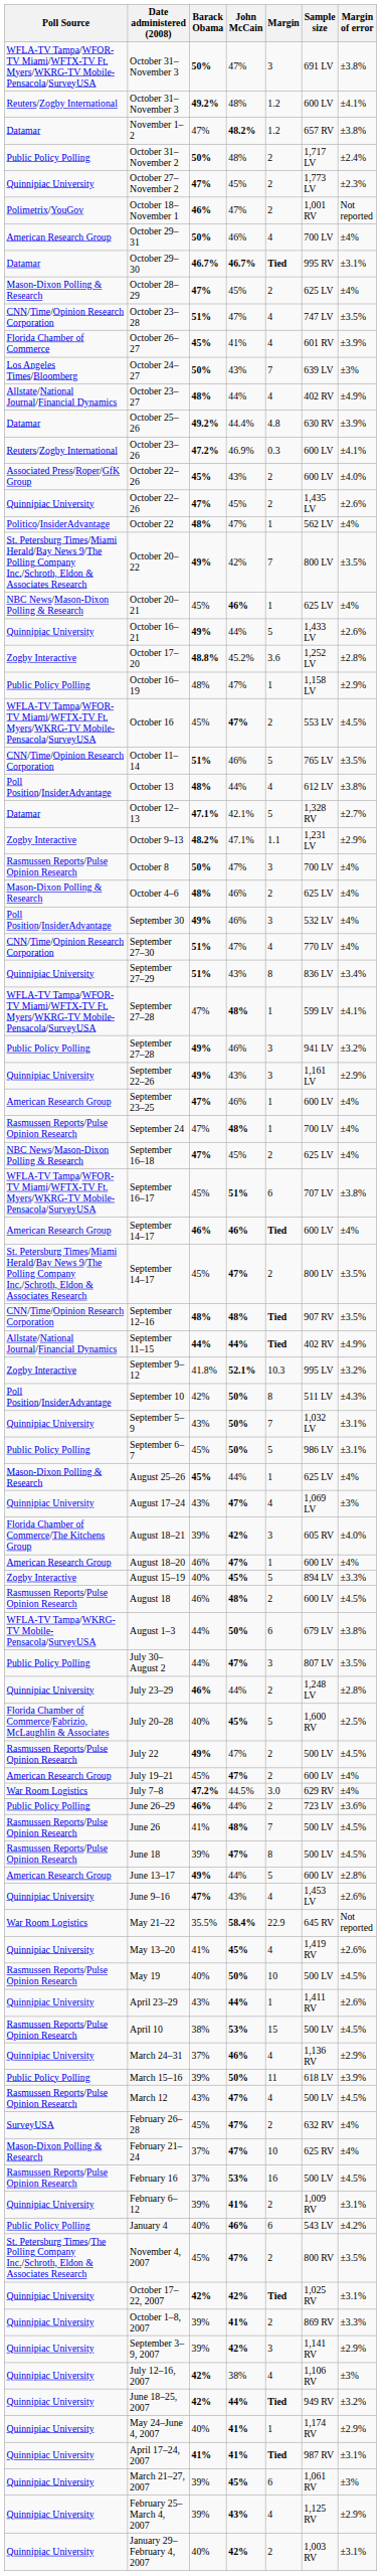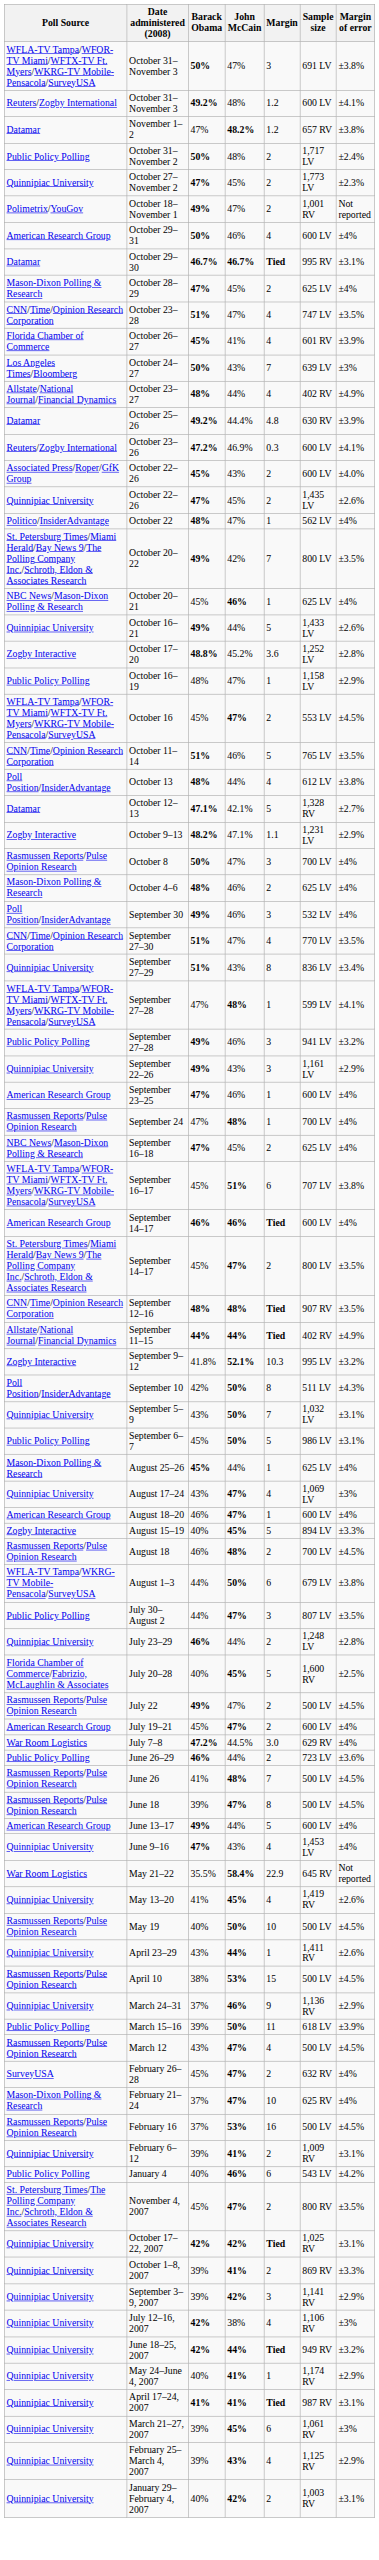 <table class="wikitable collapsible">
 <tr>
 <th>Poll Source</th>
 <th>Date administered (2008)</th>
 <th>Barack Obama</th>
 <th>John McCain</th>
 <th>Margin</th>
 <th>Sample size</th>
 <th>Margin of error</th>
 </tr>
 <tr>
 <td><a href='#'>WFLA-TV Tampa</a>/<a href='#'>WFOR-TV Miami</a>/<a href='#'>WFTX-TV Ft. Myers</a>/<a href='#'>WKRG-TV Mobile-Pensacola</a>/<a href='#'>SurveyUSA</a></td>
 <td>October 31–November 3</td>
 <td><strong>50%</strong></td>
 <td>47%</td>
 <td>3</td>
 <td>691 LV</td>
 <td>±3.8%</td>
 </tr>
 <tr>
 <td><a href='#'>Reuters</a>/<a href='#'>Zogby International</a></td>
 <td>October 31–November 3</td>
 <td><strong>49.2%</strong></td>
 <td>48%</td>
 <td>1.2</td>
 <td>600 LV</td>
 <td>±4.1%</td>
 </tr>
 <tr>
 <td><a href='#'>Datamar</a></td>
 <td>November 1–2</td>
 <td>47%</td>
 <td><strong>48.2%</strong></td>
 <td>1.2</td>
 <td>657 RV</td>
 <td>±3.8%</td>
 </tr>
 <tr>
 <td><a href='#'>Public Policy Polling</a></td>
 <td>October 31–November 2</td>
 <td><strong>50%</strong></td>
 <td>48%</td>
 <td>2</td>
 <td>1,717 LV</td>
 <td>±2.4%</td>
 </tr>
 <tr>
 <td><a href='#'>Quinnipiac University</a></td>
 <td>October 27–November 2</td>
 <td><strong>47%</strong></td>
 <td>45%</td>
 <td>2</td>
 <td>1,773 LV</td>
 <td>±2.3%</td>
 </tr>
 <tr>
 <td><a href='#'>Polimetrix</a>/<a href='#'>YouGov</a></td>
 <td>October 18–November 1</td>
-<td><strong>46%</strong></td>
+<td><strong>49%</strong></td>
 <td>47%</td>
 <td>2</td>
 <td>1,001 RV</td>
 <td>Not reported</td>
 </tr>
 <tr>
 <td><a href='#'>American Research Group</a></td>
 <td>October 29–31</td>
 <td><strong>50%</strong></td>
 <td>46%</td>
 <td>4</td>
-<td>700 LV</td>
+<td>600 LV</td>
 <td>±4%</td>
 </tr>
 <tr>
 <td><a href='#'>Datamar</a></td>
 <td>October 29–30</td>
 <td><strong>46.7%</strong></td>
 <td><strong>46.7%</strong></td>
 <td><strong>Tied</strong></td>
 <td>995 RV</td>
 <td>±3.1%</td>
 </tr>
 <tr>
 <td><a href='#'>Mason-Dixon Polling & Research</a></td>
 <td>October 28–29</td>
 <td><strong>47%</strong></td>
 <td>45%</td>
 <td>2</td>
 <td>625 LV</td>
 <td>±4%</td>
 </tr>
 <tr>
 <td><a href='#'>CNN</a>/<a href='#'>Time</a>/<a href='#'>Opinion Research Corporation</a></td>
 <td>October 23–28</td>
 <td><strong>51%</strong></td>
 <td>47%</td>
 <td>4</td>
 <td>747 LV</td>
 <td>±3.5%</td>
 </tr>
 <tr>
 <td><a href='#'>Florida Chamber of Commerce</a></td>
 <td>October 26–27</td>
 <td><strong>45%</strong></td>
 <td>41%</td>
 <td>4</td>
 <td>601 RV</td>
 <td>±3.9%</td>
 </tr>
 <tr>
 <td><a href='#'>Los Angeles Times</a>/<a href='#'>Bloomberg</a></td>
 <td>October 24–27</td>
 <td><strong>50%</strong></td>
 <td>43%</td>
 <td>7</td>
 <td>639 LV</td>
 <td>±3%</td>
 </tr>
 <tr>
 <td><a href='#'>Allstate</a>/<a href='#'>National Journal</a>/<a href='#'>Financial Dynamics</a></td>
 <td>October 23–27</td>
 <td><strong>48%</strong></td>
 <td>44%</td>
 <td>4</td>
 <td>402 RV</td>
 <td>±4.9%</td>
 </tr>
 <tr>
 <td><a href='#'>Datamar</a></td>
 <td>October 25–26</td>
 <td><strong>49.2%</strong></td>
 <td>44.4%</td>
 <td>4.8</td>
 <td>630 RV</td>
 <td>±3.9%</td>
 </tr>
 <tr>
 <td><a href='#'>Reuters</a>/<a href='#'>Zogby International</a></td>
 <td>October 23–26</td>
 <td><strong>47.2%</strong></td>
 <td>46.9%</td>
 <td>0.3</td>
 <td>600 LV</td>
 <td>±4.1%</td>
 </tr>
 <tr>
 <td><a href='#'>Associated Press</a>/<a href='#'>Roper</a>/<a href='#'>GfK Group</a></td>
 <td>October 22–26</td>
 <td><strong>45%</strong></td>
 <td>43%</td>
 <td>2</td>
 <td>600 LV</td>
 <td>±4.0%</td>
 </tr>
 <tr>
 <td><a href='#'>Quinnipiac University</a></td>
 <td>October 22–26</td>
 <td><strong>47%</strong></td>
 <td>45%</td>
 <td>2</td>
 <td>1,435 LV</td>
 <td>±2.6%</td>
 </tr>
 <tr>
 <td><a href='#'>Politico</a>/<a href='#'>InsiderAdvantage</a></td>
 <td>October 22</td>
 <td><strong>48%</strong></td>
 <td>47%</td>
 <td>1</td>
 <td>562 LV</td>
 <td>±4%</td>
 </tr>
 <tr>
 <td><a href='#'>St. Petersburg Times</a>/<a href='#'>Miami Herald</a>/<a href='#'>Bay News 9</a>/<a href='#'>The Polling Company Inc.</a>/<a href='#'>Schroth, Eldon & Associates Research</a></td>
 <td>October 20–22</td>
 <td><strong>49%</strong></td>
 <td>42%</td>
 <td>7</td>
 <td>800 LV</td>
 <td>±3.5%</td>
 </tr>
 <tr>
 <td><a href='#'>NBC News</a>/<a href='#'>Mason-Dixon Polling & Research</a></td>
 <td>October 20–21</td>
 <td>45%</td>
 <td><strong>46%</strong></td>
 <td>1</td>
 <td>625 LV</td>
 <td>±4%</td>
 </tr>
 <tr>
 <td><a href='#'>Quinnipiac University</a></td>
 <td>October 16–21</td>
 <td><strong>49%</strong></td>
 <td>44%</td>
 <td>5</td>
 <td>1,433 LV</td>
 <td>±2.6%</td>
 </tr>
 <tr>
 <td><a href='#'>Zogby Interactive</a></td>
 <td>October 17–20</td>
 <td><strong>48.8%</strong></td>
 <td>45.2%</td>
 <td>3.6</td>
 <td>1,252 LV</td>
 <td>±2.8%</td>
 </tr>
 <tr>
 <td><a href='#'>Public Policy Polling</a></td>
 <td>October 16–19</td>
 <td>48%</td>
 <td>47%</td>
 <td>1</td>
 <td>1,158 LV</td>
 <td>±2.9%</td>
 </tr>
 <tr>
 <td><a href='#'>WFLA-TV Tampa</a>/<a href='#'>WFOR-TV Miami</a>/<a href='#'>WFTX-TV Ft. Myers</a>/<a href='#'>WKRG-TV Mobile-Pensacola</a>/<a href='#'>SurveyUSA</a></td>
 <td>October 16</td>
 <td>45%</td>
 <td><strong>47%</strong></td>
 <td>2</td>
 <td>553 LV</td>
 <td>±4.5%</td>
 </tr>
 <tr>
 <td><a href='#'>CNN</a>/<a href='#'>Time</a>/<a href='#'>Opinion Research Corporation</a></td>
 <td>October 11–14</td>
 <td><strong>51%</strong></td>
 <td>46%</td>
 <td>5</td>
 <td>765 LV</td>
 <td>±3.5%</td>
 </tr>
 <tr>
 <td><a href='#'>Poll Position</a>/<a href='#'>InsiderAdvantage</a></td>
 <td>October 13</td>
 <td><strong>48%</strong></td>
 <td>44%</td>
 <td>4</td>
 <td>612 LV</td>
 <td>±3.8%</td>
 </tr>
 <tr>
 <td><a href='#'>Datamar</a></td>
 <td>October 12–13</td>
 <td><strong>47.1%</strong></td>
 <td>42.1%</td>
 <td>5</td>
 <td>1,328 RV</td>
 <td>±2.7%</td>
 </tr>
 <tr>
 <td><a href='#'>Zogby Interactive</a></td>
 <td>October 9–13</td>
 <td><strong>48.2%</strong></td>
 <td>47.1%</td>
 <td>1.1</td>
 <td>1,231 LV</td>
 <td>±2.9%</td>
 </tr>
 <tr>
 <td><a href='#'>Rasmussen Reports</a>/<a href='#'>Pulse Opinion Research</a></td>
 <td>October 8</td>
 <td><strong>50%</strong></td>
 <td>47%</td>
 <td>3</td>
 <td>700 LV</td>
 <td>±4%</td>
 </tr>
 <tr>
 <td><a href='#'>Mason-Dixon Polling & Research</a></td>
 <td>October 4–6</td>
 <td><strong>48%</strong></td>
 <td>46%</td>
 <td>2</td>
 <td>625 LV</td>
 <td>±4%</td>
 </tr>
 <tr>
 <td><a href='#'>Poll Position</a>/<a href='#'>InsiderAdvantage</a></td>
 <td>September 30</td>
 <td><strong>49%</strong></td>
 <td>46%</td>
 <td>3</td>
 <td>532 LV</td>
 <td>±4%</td>
 </tr>
 <tr>
 <td><a href='#'>CNN</a>/<a href='#'>Time</a>/<a href='#'>Opinion Research Corporation</a></td>
 <td>September 27–30</td>
 <td><strong>51%</strong></td>
 <td>47%</td>
 <td>4</td>
 <td>770 LV</td>
-<td>±4%</td>
+<td>±3.5%</td>
 </tr>
 <tr>
 <td><a href='#'>Quinnipiac University</a></td>
 <td>September 27–29</td>
 <td><strong>51%</strong></td>
 <td>43%</td>
 <td>8</td>
 <td>836 LV</td>
 <td>±3.4%</td>
 </tr>
 <tr>
 <td><a href='#'>WFLA-TV Tampa</a>/<a href='#'>WFOR-TV Miami</a>/<a href='#'>WFTX-TV Ft. Myers</a>/<a href='#'>WKRG-TV Mobile-Pensacola</a>/<a href='#'>SurveyUSA</a></td>
 <td>September 27–28</td>
 <td>47%</td>
 <td><strong>48%</strong></td>
 <td>1</td>
 <td>599 LV</td>
 <td>±4.1%</td>
 </tr>
 <tr>
 <td><a href='#'>Public Policy Polling</a></td>
 <td>September 27–28</td>
 <td><strong>49%</strong></td>
 <td>46%</td>
 <td>3</td>
 <td>941 LV</td>
 <td>±3.2%</td>
 </tr>
 <tr>
 <td><a href='#'>Quinnipiac University</a></td>
 <td>September 22–26</td>
 <td><strong>49%</strong></td>
 <td>43%</td>
 <td>3</td>
 <td>1,161 LV</td>
 <td>±2.9%</td>
 </tr>
 <tr>
 <td><a href='#'>American Research Group</a></td>
 <td>September 23–25</td>
 <td><strong>47%</strong></td>
 <td>46%</td>
 <td>1</td>
 <td>600 LV</td>
 <td>±4%</td>
 </tr>
 <tr>
 <td><a href='#'>Rasmussen Reports</a>/<a href='#'>Pulse Opinion Research</a></td>
 <td>September 24</td>
 <td>47%</td>
 <td><strong>48%</strong></td>
 <td>1</td>
 <td>700 LV</td>
 <td>±4%</td>
 </tr>
 <tr>
 <td><a href='#'>NBC News</a>/<a href='#'>Mason-Dixon Polling & Research</a></td>
 <td>September 16–18</td>
 <td><strong>47%</strong></td>
 <td>45%</td>
 <td>2</td>
 <td>625 LV</td>
 <td>±4%</td>
 </tr>
 <tr>
 <td><a href='#'>WFLA-TV Tampa</a>/<a href='#'>WFOR-TV Miami</a>/<a href='#'>WFTX-TV Ft. Myers</a>/<a href='#'>WKRG-TV Mobile-Pensacola</a>/<a href='#'>SurveyUSA</a></td>
 <td>September 16–17</td>
 <td>45%</td>
 <td><strong>51%</strong></td>
 <td>6</td>
 <td>707 LV</td>
 <td>±3.8%</td>
 </tr>
 <tr>
 <td><a href='#'>American Research Group</a></td>
 <td>September 14–17</td>
 <td><strong>46%</strong></td>
 <td><strong>46%</strong></td>
 <td><strong>Tied</strong></td>
 <td>600 LV</td>
 <td>±4%</td>
 </tr>
 <tr>
 <td><a href='#'>St. Petersburg Times</a>/<a href='#'>Miami Herald</a>/<a href='#'>Bay News 9</a>/<a href='#'>The Polling Company Inc.</a>/<a href='#'>Schroth, Eldon & Associates Research</a></td>
 <td>September 14–17</td>
 <td>45%</td>
 <td><strong>47%</strong></td>
 <td>2</td>
 <td>800 LV</td>
 <td>±3.5%</td>
 </tr>
 <tr>
 <td><a href='#'>CNN</a>/<a href='#'>Time</a>/<a href='#'>Opinion Research Corporation</a></td>
 <td>September 12–16</td>
 <td><strong>48%</strong></td>
 <td><strong>48%</strong></td>
 <td><strong>Tied</strong></td>
 <td>907 RV</td>
 <td>±3.5%</td>
 </tr>
 <tr>
 <td><a href='#'>Allstate</a>/<a href='#'>National Journal</a>/<a href='#'>Financial Dynamics</a></td>
 <td>September 11–15</td>
 <td><strong>44%</strong></td>
 <td><strong>44%</strong></td>
 <td><strong>Tied</strong></td>
 <td>402 RV</td>
 <td>±4.9%</td>
 </tr>
 <tr>
 <td><a href='#'>Zogby Interactive</a></td>
 <td>September 9–12</td>
 <td>41.8%</td>
 <td><strong>52.1%</strong></td>
 <td>10.3</td>
 <td>995 LV</td>
 <td>±3.2%</td>
 </tr>
 <tr>
 <td><a href='#'>Poll Position</a>/<a href='#'>InsiderAdvantage</a></td>
 <td>September 10</td>
 <td>42%</td>
 <td><strong>50%</strong></td>
 <td>8</td>
 <td>511 LV</td>
 <td>±4.3%</td>
 </tr>
 <tr>
 <td><a href='#'>Quinnipiac University</a></td>
 <td>September 5–9</td>
 <td>43%</td>
 <td><strong>50%</strong></td>
 <td>7</td>
 <td>1,032 LV</td>
 <td>±3.1%</td>
 </tr>
 <tr>
 <td><a href='#'>Public Policy Polling</a></td>
 <td>September 6–7</td>
 <td>45%</td>
 <td><strong>50%</strong></td>
 <td>5</td>
 <td>986 LV</td>
 <td>±3.1%</td>
 </tr>
 <tr>
 <td><a href='#'>Mason-Dixon Polling & Research</a></td>
 <td>August 25–26</td>
 <td><strong>45%</strong></td>
 <td>44%</td>
 <td>1</td>
 <td>625 LV</td>
 <td>±4%</td>
 </tr>
 <tr>
 <td><a href='#'>Quinnipiac University</a></td>
 <td>August 17–24</td>
 <td>43%</td>
 <td><strong>47%</strong></td>
 <td>4</td>
 <td>1,069 LV</td>
 <td>±3%</td>
 </tr>
 <tr>
-<td><a href='#'>Florida Chamber of Commerce</a>/<a href='#'>The Kitchens Group</a></td>
-<td>August 18–21</td>
-<td>39%</td>
-<td><strong>42%</strong></td>
-<td>3</td>
-<td>605 RV</td>
-<td>±4.0%</td>
-</tr>
-<tr>
 <td><a href='#'>American Research Group</a></td>
 <td>August 18–20</td>
 <td>46%</td>
 <td><strong>47%</strong></td>
 <td>1</td>
 <td>600 LV</td>
 <td>±4%</td>
 </tr>
 <tr>
 <td><a href='#'>Zogby Interactive</a></td>
 <td>August 15–19</td>
 <td>40%</td>
 <td><strong>45%</strong></td>
 <td>5</td>
 <td>894 LV</td>
 <td>±3.3%</td>
 </tr>
 <tr>
 <td><a href='#'>Rasmussen Reports</a>/<a href='#'>Pulse Opinion Research</a></td>
 <td>August 18</td>
 <td>46%</td>
 <td><strong>48%</strong></td>
 <td>2</td>
-<td>600 LV</td>
+<td>700 LV</td>
 <td>±4.5%</td>
 </tr>
 <tr>
 <td><a href='#'>WFLA-TV Tampa</a>/<a href='#'>WKRG-TV Mobile-Pensacola</a>/<a href='#'>SurveyUSA</a></td>
 <td>August 1–3</td>
 <td>44%</td>
 <td><strong>50%</strong></td>
 <td>6</td>
 <td>679 LV</td>
 <td>±3.8%</td>
 </tr>
 <tr>
 <td><a href='#'>Public Policy Polling</a></td>
 <td>July 30–August 2</td>
 <td>44%</td>
 <td><strong>47%</strong></td>
 <td>3</td>
 <td>807 LV</td>
 <td>±3.5%</td>
 </tr>
 <tr>
 <td><a href='#'>Quinnipiac University</a></td>
 <td>July 23–29</td>
 <td><strong>46%</strong></td>
 <td>44%</td>
 <td>2</td>
 <td>1,248 LV</td>
 <td>±2.8%</td>
 </tr>
 <tr>
 <td><a href='#'>Florida Chamber of Commerce</a>/<a href='#'>Fabrizio, McLaughlin & Associates</a></td>
 <td>July 20–28</td>
 <td>40%</td>
 <td><strong>45%</strong></td>
 <td>5</td>
 <td>1,600 RV</td>
 <td>±2.5%</td>
 </tr>
 <tr>
 <td><a href='#'>Rasmussen Reports</a>/<a href='#'>Pulse Opinion Research</a></td>
 <td>July 22</td>
 <td><strong>49%</strong></td>
 <td>47%</td>
 <td>2</td>
 <td>500 LV</td>
 <td>±4.5%</td>
 </tr>
 <tr>
 <td><a href='#'>American Research Group</a></td>
 <td>July 19–21</td>
 <td>45%</td>
 <td><strong>47%</strong></td>
 <td>2</td>
 <td>600 LV</td>
 <td>±4%</td>
 </tr>
 <tr>
 <td><a href='#'>War Room Logistics</a></td>
 <td>July 7–8</td>
 <td><strong>47.2%</strong></td>
 <td>44.5%</td>
 <td>3.0</td>
 <td>629 RV</td>
 <td>±4%</td>
 </tr>
 <tr>
 <td><a href='#'>Public Policy Polling</a></td>
 <td>June 26–29</td>
 <td><strong>46%</strong></td>
 <td>44%</td>
 <td>2</td>
 <td>723 LV</td>
 <td>±3.6%</td>
 </tr>
 <tr>
 <td><a href='#'>Rasmussen Reports</a>/<a href='#'>Pulse Opinion Research</a></td>
 <td>June 26</td>
 <td>41%</td>
 <td><strong>48%</strong></td>
 <td>7</td>
 <td>500 LV</td>
 <td>±4.5%</td>
 </tr>
 <tr>
 <td><a href='#'>Rasmussen Reports</a>/<a href='#'>Pulse Opinion Research</a></td>
 <td>June 18</td>
 <td>39%</td>
 <td><strong>47%</strong></td>
 <td>8</td>
 <td>500 LV</td>
 <td>±4.5%</td>
 </tr>
 <tr>
 <td><a href='#'>American Research Group</a></td>
 <td>June 13–17</td>
 <td><strong>49%</strong></td>
 <td>44%</td>
 <td>5</td>
 <td>600 LV</td>
-<td>±2.8%</td>
+<td>±4%</td>
 </tr>
 <tr>
 <td><a href='#'>Quinnipiac University</a></td>
 <td>June 9–16</td>
 <td><strong>47%</strong></td>
 <td>43%</td>
 <td>4</td>
 <td>1,453 LV</td>
-<td>±2.6%</td>
+<td>±4%</td>
 </tr>
 <tr>
 <td><a href='#'>War Room Logistics</a></td>
 <td>May 21–22</td>
 <td>35.5%</td>
 <td><strong>58.4%</strong></td>
 <td>22.9</td>
 <td>645 RV</td>
 <td>Not reported</td>
 </tr>
 <tr>
 <td><a href='#'>Quinnipiac University</a></td>
 <td>May 13–20</td>
 <td>41%</td>
 <td><strong>45%</strong></td>
 <td>4</td>
 <td>1,419 RV</td>
 <td>±2.6%</td>
 </tr>
 <tr>
 <td><a href='#'>Rasmussen Reports</a>/<a href='#'>Pulse Opinion Research</a></td>
 <td>May 19</td>
 <td>40%</td>
 <td><strong>50%</strong></td>
 <td>10</td>
 <td>500 LV</td>
 <td>±4.5%</td>
 </tr>
 <tr>
 <td><a href='#'>Quinnipiac University</a></td>
 <td>April 23–29</td>
 <td>43%</td>
 <td><strong>44%</strong></td>
 <td>1</td>
 <td>1,411 RV</td>
 <td>±2.6%</td>
 </tr>
 <tr>
 <td><a href='#'>Rasmussen Reports</a>/<a href='#'>Pulse Opinion Research</a></td>
 <td>April 10</td>
 <td>38%</td>
 <td><strong>53%</strong></td>
 <td>15</td>
 <td>500 LV</td>
 <td>±4.5%</td>
 </tr>
 <tr>
 <td><a href='#'>Quinnipiac University</a></td>
 <td>March 24–31</td>
 <td>37%</td>
 <td><strong>46%</strong></td>
-<td>4</td>
+<td>9</td>
 <td>1,136 RV</td>
 <td>±2.9%</td>
 </tr>
 <tr>
 <td><a href='#'>Public Policy Polling</a></td>
 <td>March 15–16</td>
 <td>39%</td>
 <td><strong>50%</strong></td>
 <td>11</td>
 <td>618 LV</td>
 <td>±3.9%</td>
 </tr>
 <tr>
 <td><a href='#'>Rasmussen Reports</a>/<a href='#'>Pulse Opinion Research</a></td>
 <td>March 12</td>
 <td>43%</td>
 <td><strong>47%</strong></td>
 <td>4</td>
 <td>500 LV</td>
 <td>±4.5%</td>
 </tr>
 <tr>
 <td><a href='#'>SurveyUSA</a></td>
 <td>February 26–28</td>
 <td>45%</td>
 <td><strong>47%</strong></td>
 <td>2</td>
 <td>632 RV</td>
 <td>±4%</td>
 </tr>
 <tr>
 <td><a href='#'>Mason-Dixon Polling & Research</a></td>
 <td>February 21–24</td>
 <td>37%</td>
 <td><strong>47%</strong></td>
 <td>10</td>
 <td>625 RV</td>
 <td>±4%</td>
 </tr>
 <tr>
 <td><a href='#'>Rasmussen Reports</a>/<a href='#'>Pulse Opinion Research</a></td>
 <td>February 16</td>
 <td>37%</td>
 <td><strong>53%</strong></td>
 <td>16</td>
 <td>500 LV</td>
 <td>±4.5%</td>
 </tr>
 <tr>
 <td><a href='#'>Quinnipiac University</a></td>
 <td>February 6–12</td>
 <td>39%</td>
 <td><strong>41%</strong></td>
 <td>2</td>
 <td>1,009 RV</td>
 <td>±3.1%</td>
 </tr>
 <tr>
 <td><a href='#'>Public Policy Polling</a></td>
 <td>January 4</td>
 <td>40%</td>
 <td><strong>46%</strong></td>
 <td>6</td>
 <td>543 LV</td>
 <td>±4.2%</td>
 </tr>
 <tr>
 <td><a href='#'>St. Petersburg Times</a>/<a href='#'>The Polling Company Inc.</a>/<a href='#'>Schroth, Eldon & Associates Research</a></td>
 <td>November 4, 2007</td>
 <td>45%</td>
 <td><strong>47%</strong></td>
 <td>2</td>
 <td>800 RV</td>
 <td>±3.5%</td>
 </tr>
 <tr>
 <td><a href='#'>Quinnipiac University</a></td>
 <td>October 17–22, 2007</td>
 <td><strong>42%</strong></td>
 <td><strong>42%</strong></td>
 <td><strong>Tied</strong></td>
 <td>1,025 RV</td>
 <td>±3.1%</td>
 </tr>
 <tr>
 <td><a href='#'>Quinnipiac University</a></td>
 <td>October 1–8, 2007</td>
 <td>39%</td>
 <td><strong>41%</strong></td>
 <td>2</td>
 <td>869 RV</td>
 <td>±3.3%</td>
 </tr>
 <tr>
 <td><a href='#'>Quinnipiac University</a></td>
 <td>September 3–9, 2007</td>
 <td>39%</td>
 <td><strong>42%</strong></td>
 <td>3</td>
 <td>1,141 RV</td>
 <td>±2.9%</td>
 </tr>
 <tr>
 <td><a href='#'>Quinnipiac University</a></td>
 <td>July 12–16, 2007</td>
 <td><strong>42%</strong></td>
 <td>38%</td>
 <td>4</td>
 <td>1,106 RV</td>
 <td>±3%</td>
 </tr>
 <tr>
 <td><a href='#'>Quinnipiac University</a></td>
 <td>June 18–25, 2007</td>
 <td><strong>42%</strong></td>
 <td><strong>44%</strong></td>
 <td><strong>Tied</strong></td>
 <td>949 RV</td>
 <td>±3.2%</td>
 </tr>
 <tr>
 <td><a href='#'>Quinnipiac University</a></td>
 <td>May 24–June 4, 2007</td>
 <td>40%</td>
 <td><strong>41%</strong></td>
 <td>1</td>
 <td>1,174 RV</td>
 <td>±2.9%</td>
 </tr>
 <tr>
 <td><a href='#'>Quinnipiac University</a></td>
 <td>April 17–24, 2007</td>
 <td><strong>41%</strong></td>
 <td><strong>41%</strong></td>
 <td><strong>Tied</strong></td>
 <td>987 RV</td>
 <td>±3.1%</td>
 </tr>
 <tr>
 <td><a href='#'>Quinnipiac University</a></td>
 <td>March 21–27, 2007</td>
 <td>39%</td>
 <td><strong>45%</strong></td>
 <td>6</td>
 <td>1,061 RV</td>
 <td>±3%</td>
 </tr>
 <tr>
 <td><a href='#'>Quinnipiac University</a></td>
 <td>February 25–March 4, 2007</td>
 <td>39%</td>
 <td><strong>43%</strong></td>
 <td>4</td>
 <td>1,125 RV</td>
 <td>±2.9%</td>
 </tr>
 <tr>
 <td><a href='#'>Quinnipiac University</a></td>
 <td>January 29–February 4, 2007</td>
 <td>40%</td>
 <td><strong>42%</strong></td>
 <td>2</td>
 <td>1,003 RV</td>
 <td>±3.1%</td>
 </tr>
 </table>
